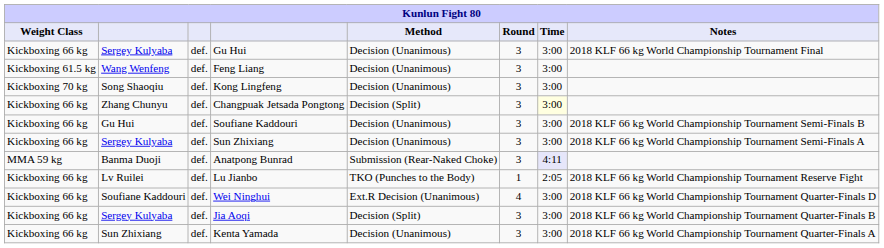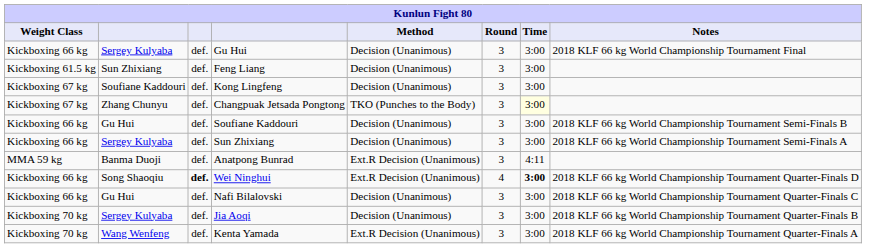 <table class="wikitable" style="font-size: 80%;">
 <tr>
 <th colspan="8" style="background-color: #ccf; color: #000080; text-align: center;"><strong>Kunlun Fight 80</strong></th>
 </tr>
 <tr>
 <th colspan="1" style="background-color: #E6E8FA; color: #000000; text-align: center;">Weight Class</th>
 <th colspan="1" style="background-color: #E6E8FA; color: #000000; text-align: center;"></th>
 <th colspan="1" style="background-color: #E6E8FA; color: #000000; text-align: center;"></th>
 <th colspan="1" style="background-color: #E6E8FA; color: #000000; text-align: center;"></th>
 <th colspan="1" style="background-color: #E6E8FA; color: #000000; text-align: center;">Method</th>
 <th colspan="1" style="background-color: #E6E8FA; color: #000000; text-align: center;">Round</th>
 <th colspan="1" style="background-color: #E6E8FA; color: #000000; text-align: center;">Time</th>
 <th colspan="1" style="background-color: #E6E8FA; color: #000000; text-align: center;">Notes</th>
 </tr>
 <tr>
 <td>Kickboxing 66 kg</td>
 <td> <a href='#'>Sergey Kulyaba</a></td>
 <td align=center>def.</td>
 <td> Gu Hui</td>
 <td>Decision (Unanimous)</td>
 <td align=center>3</td>
 <td align=center>3:00</td>
 <td>2018 KLF 66 kg World Championship Tournament Final</td>
 </tr>
 <tr>
 <td>Kickboxing 61.5 kg</td>
-<td> <a href='#'>Wang Wenfeng</a></td>
+<td> Sun Zhixiang</td>
 <td align=center>def.</td>
 <td> Feng Liang</td>
 <td>Decision (Unanimous)</td>
 <td align=center>3</td>
 <td align=center>3:00</td>
 <td></td>
 </tr>
 <tr>
-<td>Kickboxing 70 kg</td>
-<td> Song Shaoqiu</td>
+<td>Kickboxing 67 kg</td>
+<td> Soufiane Kaddouri</td>
 <td align=center>def.</td>
 <td> Kong Lingfeng</td>
 <td>Decision (Unanimous)</td>
 <td align=center>3</td>
 <td align=center>3:00</td>
 <td></td>
 </tr>
 <tr>
-<td>Kickboxing 66 kg</td>
+<td>Kickboxing 67 kg</td>
 <td> Zhang Chunyu</td>
 <td align=center>def.</td>
 <td> Changpuak Jetsada Pongtong</td>
-<td>Decision (Split)</td>
+<td>TKO (Punches to the Body)</td>
 <td align=center>3</td>
 <td align=center style="background: lightyellow;">3:00</td>
 <td></td>
 </tr>
 <tr>
 <td>Kickboxing 66 kg</td>
 <td> Gu Hui</td>
 <td align=center>def.</td>
 <td> Soufiane Kaddouri</td>
 <td>Decision (Unanimous)</td>
 <td align=center>3</td>
 <td align=center>3:00</td>
 <td>2018 KLF 66 kg World Championship Tournament Semi-Finals B</td>
 </tr>
 <tr>
 <td>Kickboxing 66 kg</td>
 <td> <a href='#'>Sergey Kulyaba</a></td>
 <td align=center>def.</td>
 <td> Sun Zhixiang</td>
 <td>Decision (Unanimous)</td>
 <td align=center>3</td>
 <td align=center>3:00</td>
 <td>2018 KLF 66 kg World Championship Tournament Semi-Finals A</td>
 </tr>
 <tr>
 <td>MMA 59 kg</td>
 <td> Banma Duoji</td>
 <td align=center>def.</td>
 <td> Anatpong Bunrad</td>
-<td>Submission (Rear-Naked Choke)</td>
+<td>Ext.R Decision (Unanimous)</td>
 <td align=center>3</td>
-<td align=center style="background: lavender;">4:11</td>
+<td align=center>4:11</td>
 <td></td>
 </tr>
 <tr>
 <td>Kickboxing 66 kg</td>
-<td> Lv Ruilei</td>
-<td align=center>def.</td>
-<td> Lu Jianbo</td>
-<td>TKO (Punches to the Body)</td>
-<td align=center>1</td>
-<td align=center>2:05</td>
-<td>2018 KLF 66 kg World Championship Tournament Reserve Fight</td>
-</tr>
-<tr>
-<td>Kickboxing 66 kg</td>
-<td> Soufiane Kaddouri</td>
-<td align=center>def.</td>
+<td> Song Shaoqiu</td>
+<td align=center><strong>def.</strong></td>
 <td> <a href='#'>Wei Ninghui</a></td>
 <td>Ext.R Decision (Unanimous)</td>
 <td align=center>4</td>
-<td align=center>3:00</td>
+<td align=center><strong>3:00</strong></td>
 <td>2018 KLF 66 kg World Championship Tournament Quarter-Finals D</td>
 </tr>
 <tr>
 <td>Kickboxing 66 kg</td>
+<td> Gu Hui</td>
+<td align=center>def.</td>
+<td> Nafi Bilalovski</td>
+<td>Decision (Unanimous)</td>
+<td align=center>3</td>
+<td align=center>3:00</td>
+<td>2018 KLF 66 kg World Championship Tournament Quarter-Finals C</td>
+</tr>
+<tr>
+<td>Kickboxing 70 kg</td>
 <td> <a href='#'>Sergey Kulyaba</a></td>
 <td align=center>def.</td>
 <td> <a href='#'>Jia Aoqi</a></td>
-<td>Decision (Split)</td>
+<td>Decision (Unanimous)</td>
 <td align=center>3</td>
 <td align=center>3:00</td>
 <td>2018 KLF 66 kg World Championship Tournament Quarter-Finals B</td>
 </tr>
 <tr>
-<td>Kickboxing 66 kg</td>
-<td> Sun Zhixiang</td>
+<td>Kickboxing 70 kg</td>
+<td> <a href='#'>Wang Wenfeng</a></td>
 <td align=center>def.</td>
 <td> Kenta Yamada</td>
-<td>Decision (Unanimous)</td>
+<td>Ext.R Decision (Unanimous)</td>
 <td align=center>3</td>
 <td align=center>3:00</td>
 <td>2018 KLF 66 kg World Championship Tournament Quarter-Finals A</td>
 </tr>
 </table>
